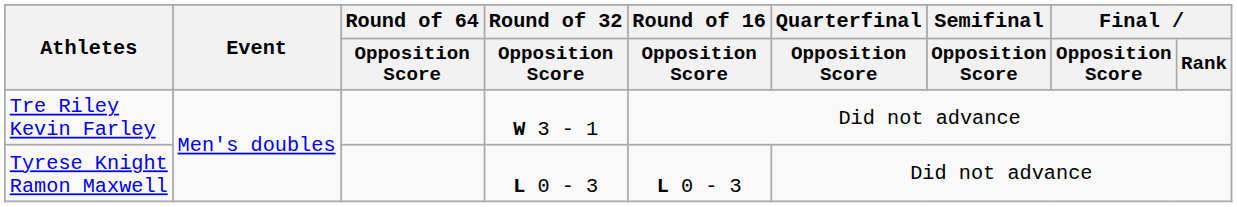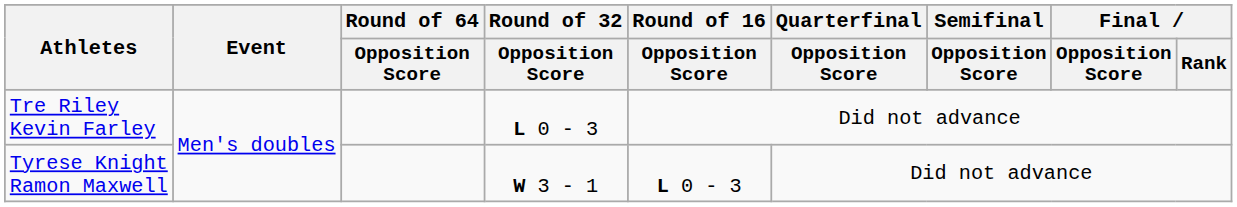 <table class=wikitable style=font-size:88%;text-align:center>
 <tr>
 <th rowspan=2>Athletes</th>
 <th rowspan=2>Event</th>
 <th>Round of 64</th>
 <th>Round of 32</th>
 <th>Round of 16</th>
 <th>Quarterfinal</th>
 <th>Semifinal</th>
 <th colspan=2>Final / </th>
 </tr>
 <tr style=font-size:95%>
 <th>Opposition<br>Score</th>
 <th>Opposition<br>Score</th>
 <th>Opposition<br>Score</th>
 <th>Opposition<br>Score</th>
 <th>Opposition<br>Score</th>
 <th>Opposition<br>Score</th>
 <th>Rank</th>
 </tr>
 <tr>
 <td align=left><a href='#'>Tre Riley</a><br><a href='#'>Kevin Farley</a></td>
 <td align=left rowspan=2><a href='#'>Men's doubles</a></td>
 <td></td>
-<td><br><strong>W</strong> 3 - 1</td>
+<td><br><strong>L</strong> 0 - 3</td>
 <td colspan="5">Did not advance</td>
 </tr>
 <tr>
 <td align=left><a href='#'>Tyrese Knight</a><br><a href='#'>Ramon Maxwell</a></td>
 <td></td>
-<td><br><strong>L</strong> 0 - 3</td>
+<td><br><strong>W</strong> 3 - 1</td>
 <td><br><strong>L</strong> 0 - 3</td>
 <td colspan="4">Did not advance</td>
 </tr>
 </table>
